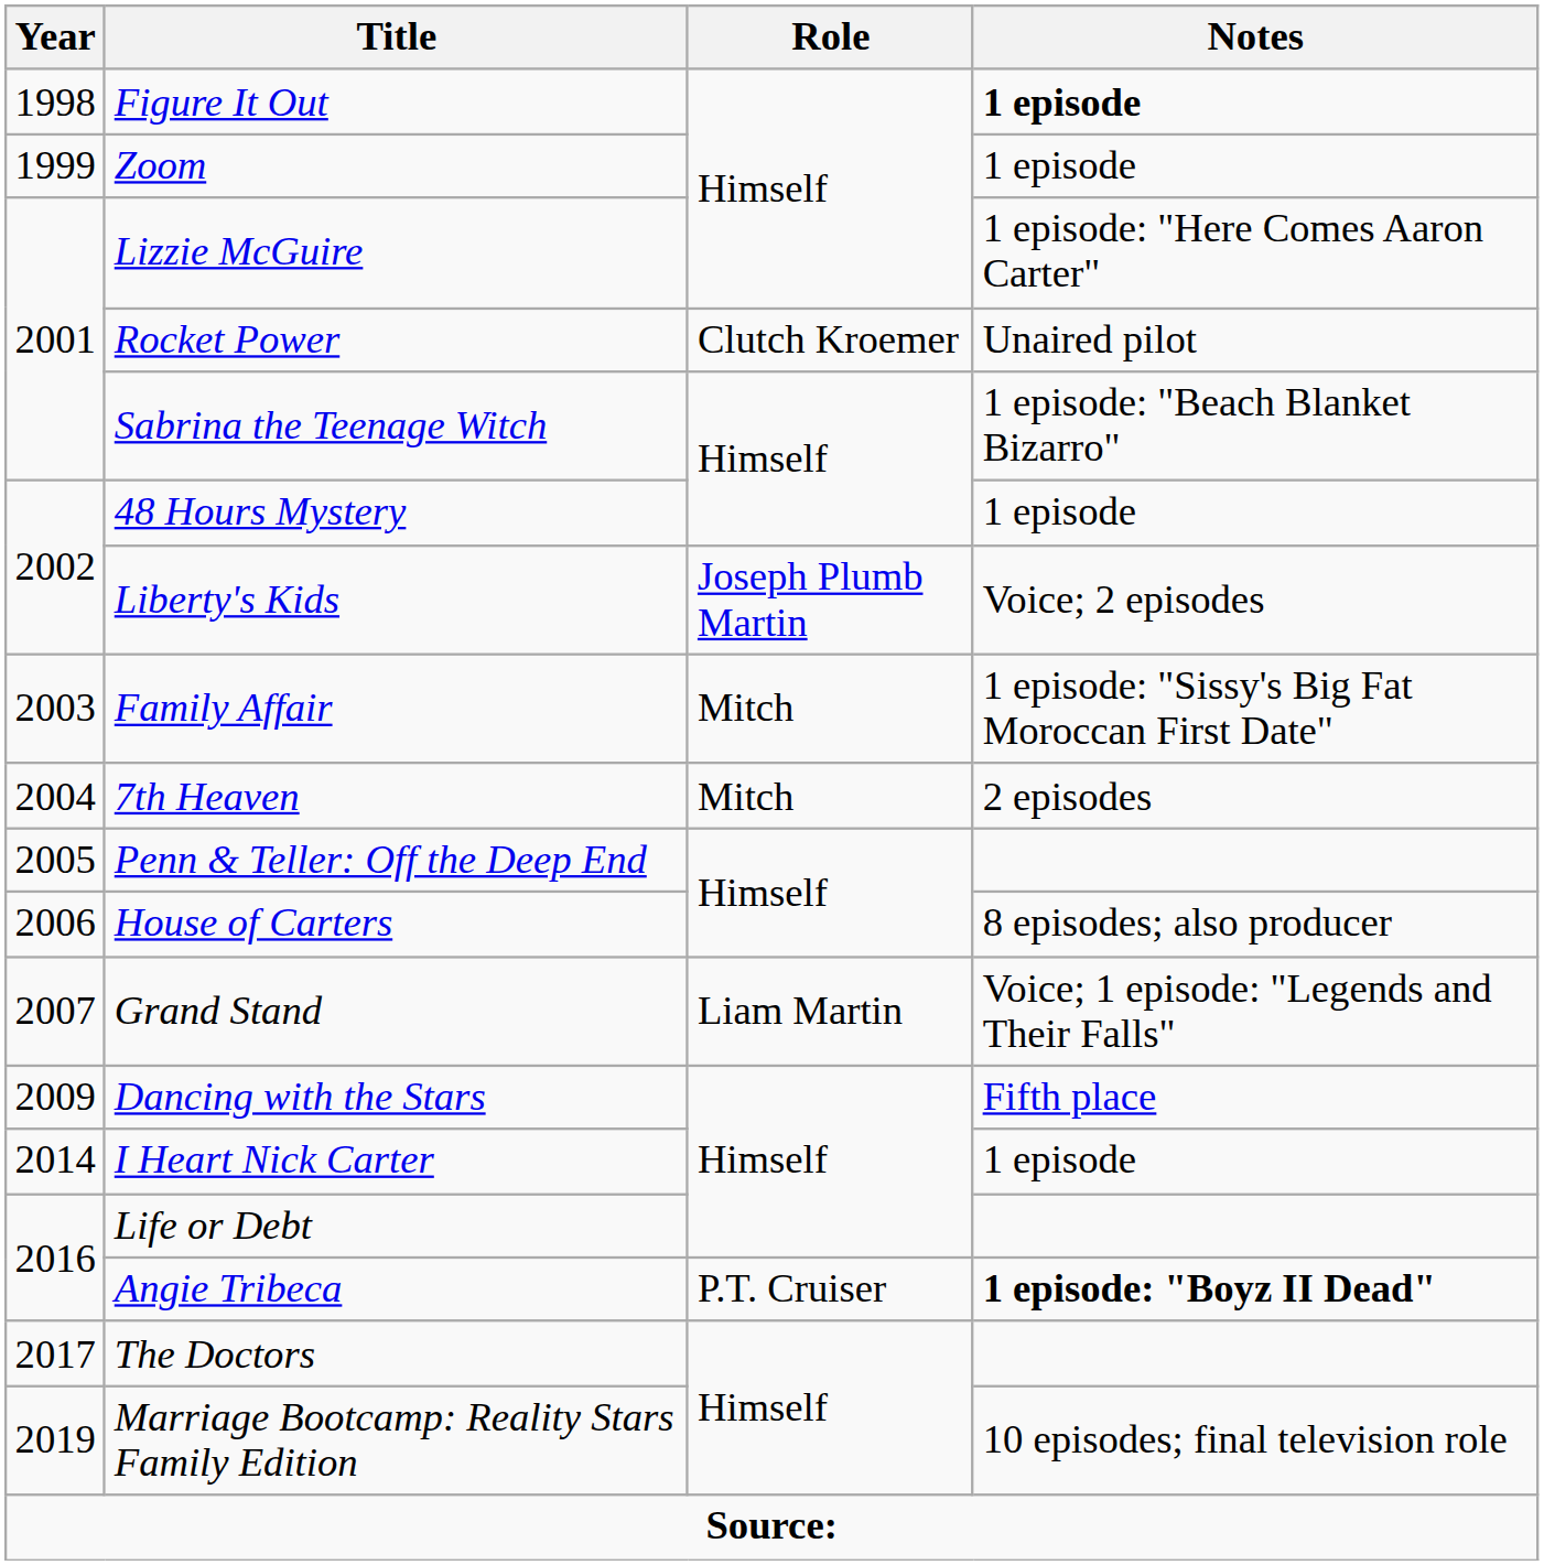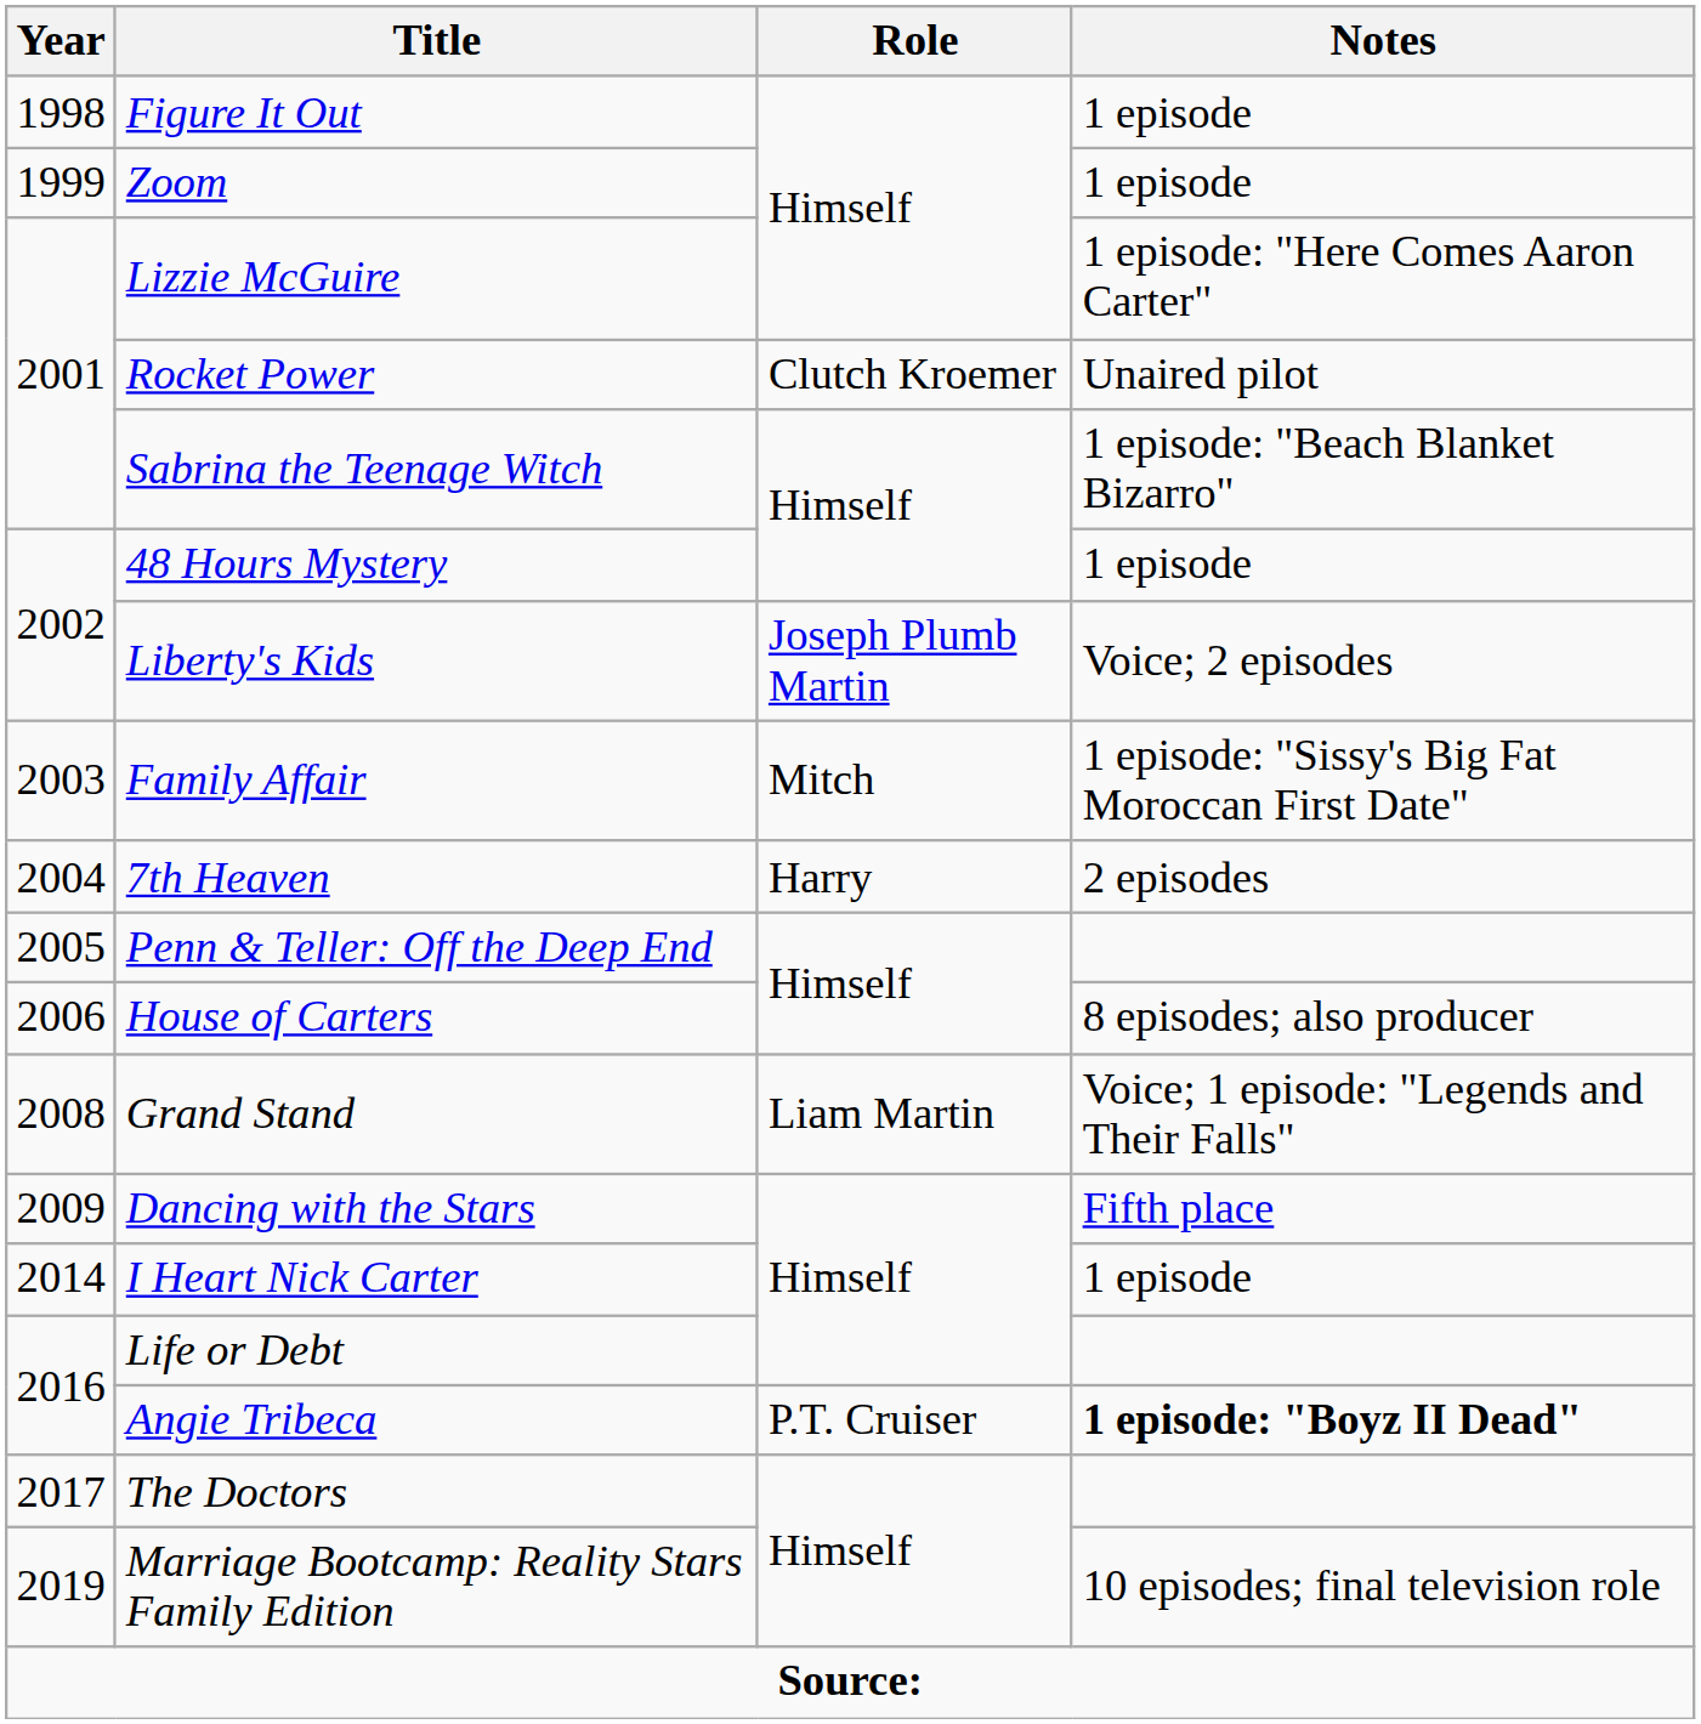 <table class="wikitable sortable">
 <tr>
 <th>Year</th>
 <th>Title</th>
 <th>Role</th>
 <th>Notes</th>
 </tr>
 <tr>
 <td>1998</td>
 <td><em><a href='#'>Figure It Out</a></em></td>
 <td rowspan="3">Himself</td>
-<td><strong>1 episode</strong></td>
+<td>1 episode</td>
 </tr>
 <tr>
 <td>1999</td>
 <td><em><a href='#'>Zoom</a></em></td>
 <td>1 episode</td>
 </tr>
 <tr>
 <td rowspan="3">2001</td>
 <td><em><a href='#'>Lizzie McGuire</a></em></td>
 <td>1 episode: "Here Comes Aaron Carter"</td>
 </tr>
 <tr>
 <td><em><a href='#'>Rocket Power</a></em></td>
 <td>Clutch Kroemer</td>
 <td>Unaired pilot</td>
 </tr>
 <tr>
 <td><em><a href='#'>Sabrina the Teenage Witch</a></em></td>
 <td rowspan="2">Himself</td>
 <td>1 episode: "Beach Blanket Bizarro"</td>
 </tr>
 <tr>
 <td rowspan="2">2002</td>
 <td><em><a href='#'>48 Hours Mystery</a></em></td>
 <td>1 episode</td>
 </tr>
 <tr>
 <td><em><a href='#'>Liberty's Kids</a></em></td>
 <td><a href='#'>Joseph Plumb Martin</a></td>
 <td>Voice; 2 episodes</td>
 </tr>
 <tr>
 <td>2003</td>
 <td><em><a href='#'>Family Affair</a></em></td>
 <td>Mitch</td>
 <td>1 episode: "Sissy's Big Fat Moroccan First Date"</td>
 </tr>
 <tr>
 <td>2004</td>
 <td><em><a href='#'>7th Heaven</a></em></td>
-<td>Mitch</td>
+<td>Harry</td>
 <td>2 episodes</td>
 </tr>
 <tr>
 <td>2005</td>
 <td><em><a href='#'>Penn & Teller: Off the Deep End</a></em></td>
 <td rowspan="2">Himself</td>
 <td></td>
 </tr>
 <tr>
 <td>2006</td>
 <td><em><a href='#'>House of Carters</a></em></td>
 <td>8 episodes; also producer</td>
 </tr>
 <tr>
-<td>2007</td>
+<td>2008</td>
 <td><em>Grand Stand</em></td>
 <td>Liam Martin</td>
 <td>Voice; 1 episode: "Legends and Their Falls"</td>
 </tr>
 <tr>
 <td>2009</td>
 <td><em><a href='#'>Dancing with the Stars</a></em></td>
 <td rowspan="3">Himself</td>
 <td><a href='#'>Fifth place</a></td>
 </tr>
 <tr>
 <td>2014</td>
 <td><em><a href='#'>I Heart Nick Carter</a></em></td>
 <td>1 episode</td>
 </tr>
 <tr>
 <td rowspan="2">2016</td>
 <td><em>Life or Debt</em></td>
 <td></td>
 </tr>
 <tr>
 <td><em><a href='#'>Angie Tribeca</a></em></td>
 <td>P.T. Cruiser</td>
 <td><strong>1 episode: "Boyz II Dead"</strong></td>
 </tr>
 <tr>
 <td>2017</td>
 <td><em>The Doctors</em></td>
 <td rowspan="2">Himself</td>
 <td></td>
 </tr>
 <tr>
 <td>2019</td>
 <td><em>Marriage Bootcamp: Reality Stars Family Edition</em></td>
 <td>10 episodes; final television role</td>
 </tr>
 <tr>
 <td colspan=4 style="text-align: center;"><strong>Source:</strong></td>
 </tr>
 </table>
